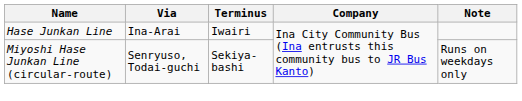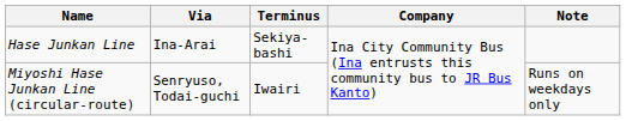 <table class="wikitable">
 <tr>
 <th>Name</th>
 <th>Via</th>
 <th>Terminus</th>
 <th>Company</th>
 <th>Note</th>
 </tr>
 <tr>
 <td><em>Hase Junkan Line</em></td>
 <td>Ina-Arai</td>
-<td>Iwairi</td>
+<td>Sekiya-bashi</td>
 <td rowspan="2">Ina City Community Bus (<a href='#'>Ina</a> entrusts this community bus to <a href='#'>JR Bus Kanto</a>)</td>
 <td></td>
 </tr>
 <tr>
 <td><em>Miyoshi Hase Junkan Line</em> (circular-route)</td>
 <td>Senryuso, Todai-guchi</td>
-<td>Sekiya-bashi</td>
+<td>Iwairi</td>
 <td>Runs on weekdays only</td>
 </tr>
 </table>
